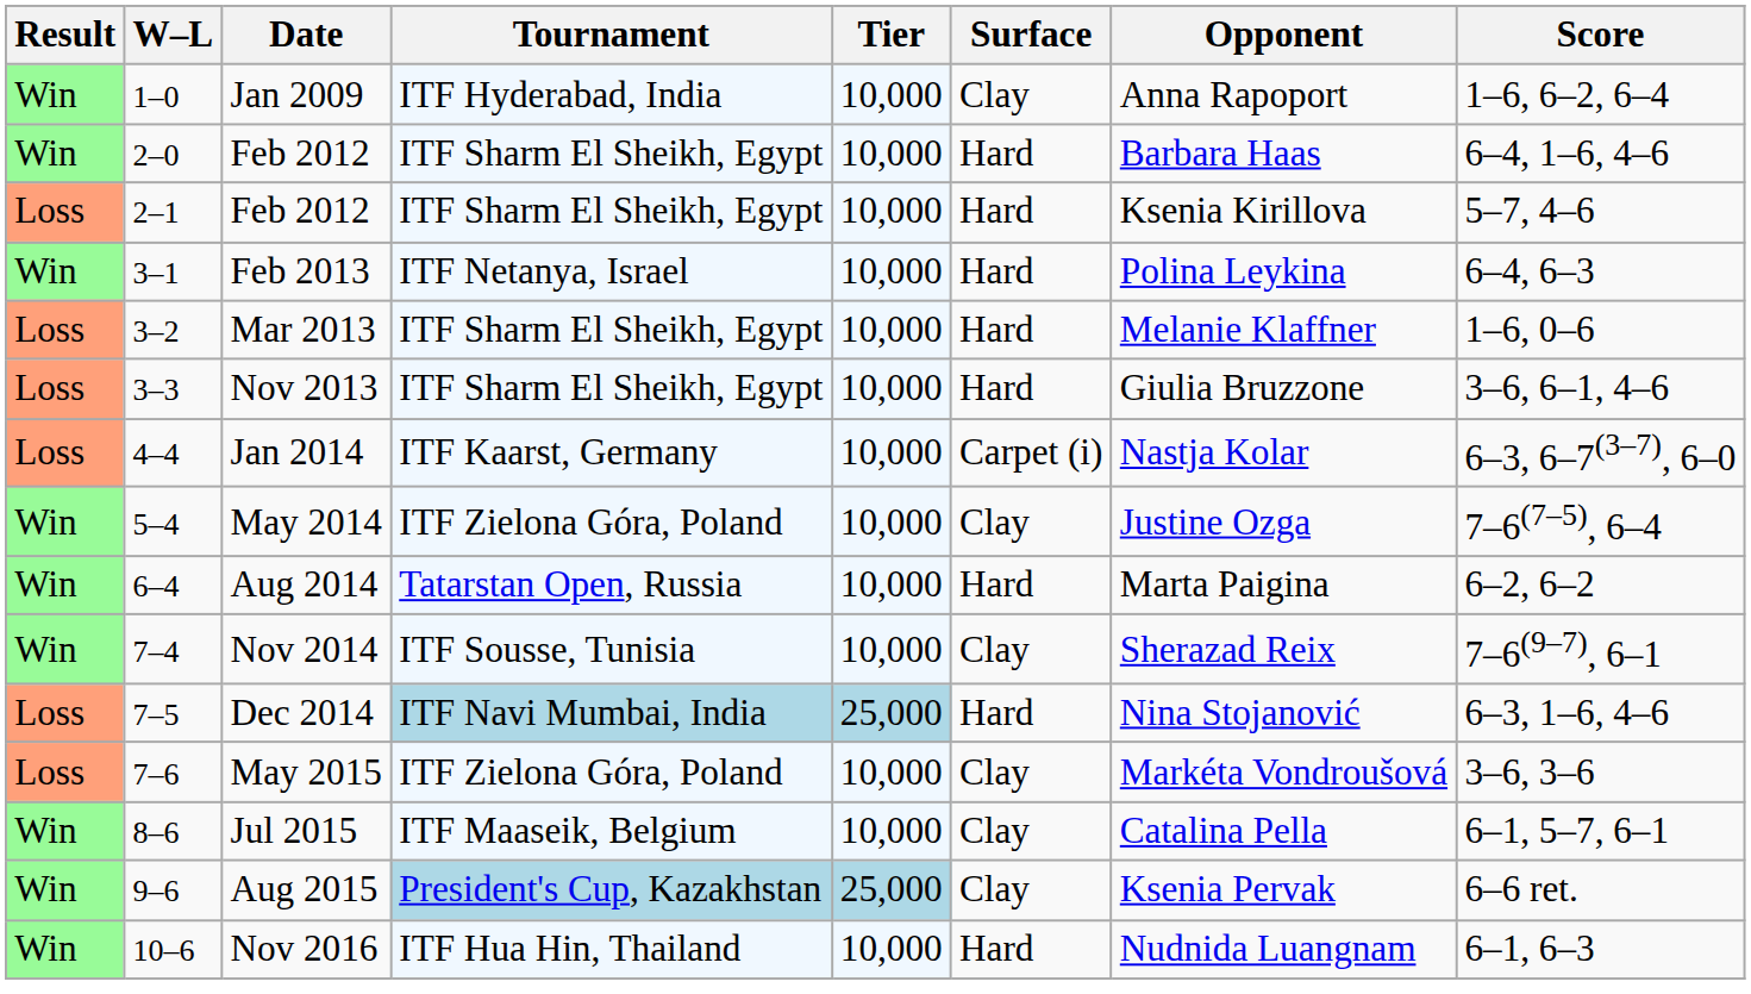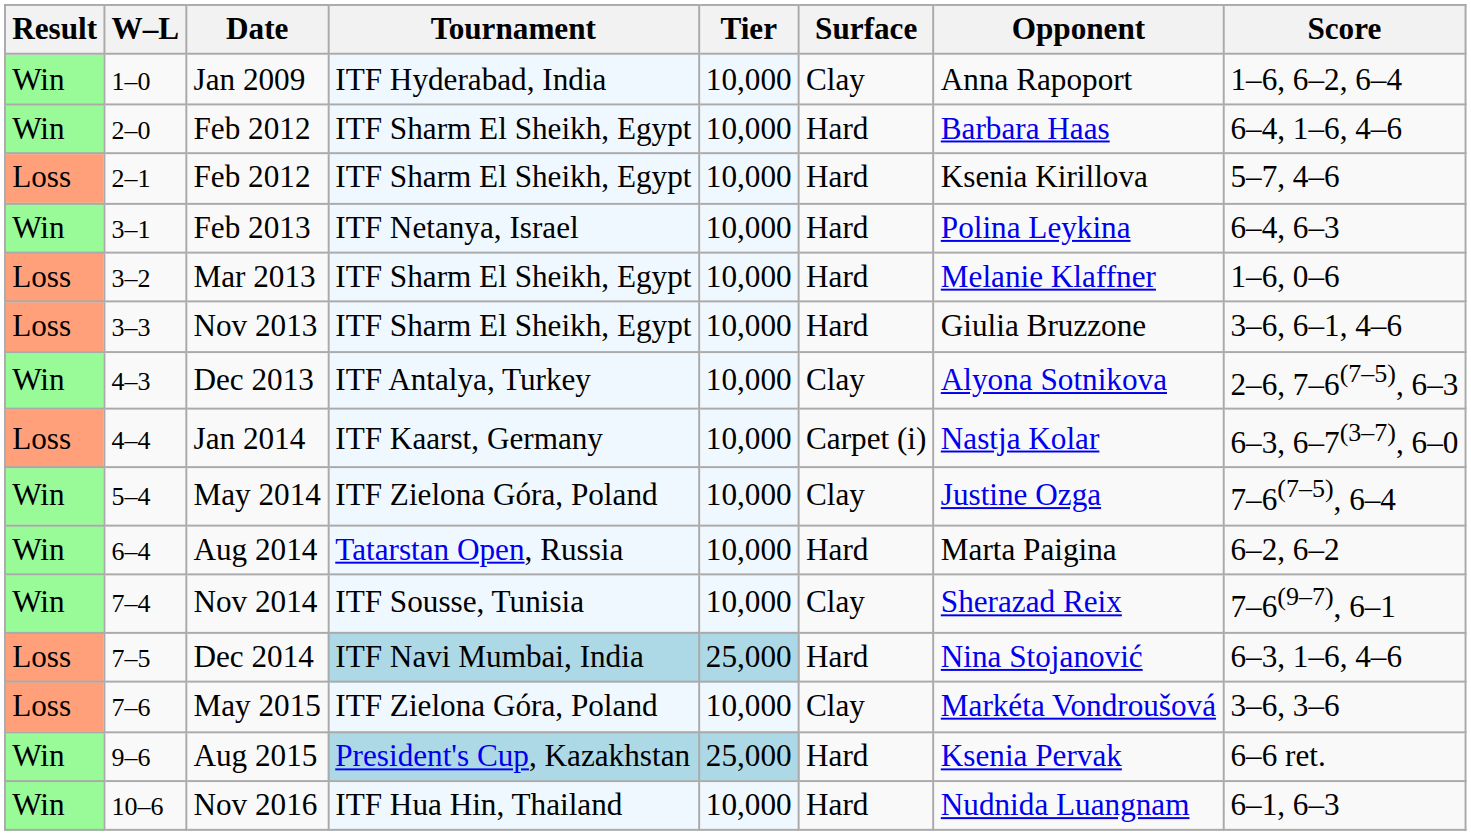 <table class="sortable wikitable">
 <tr>
 <th>Result</th>
 <th class="unsortable">W–L</th>
 <th>Date</th>
 <th>Tournament</th>
 <th>Tier</th>
 <th>Surface</th>
 <th>Opponent</th>
 <th class="unsortable">Score</th>
 </tr>
 <tr>
 <td style="background:#98fb98;">Win</td>
 <td><small>1–0</small></td>
 <td>Jan 2009</td>
 <td style="background:#f0f8ff;">ITF Hyderabad, India</td>
 <td style="background:#f0f8ff;">10,000</td>
 <td>Clay</td>
 <td> Anna Rapoport</td>
 <td>1–6, 6–2, 6–4</td>
 </tr>
 <tr>
 <td style="background:#98fb98;">Win</td>
 <td><small>2–0</small></td>
 <td>Feb 2012</td>
 <td style="background:#f0f8ff;">ITF Sharm El Sheikh, Egypt</td>
 <td style="background:#f0f8ff;">10,000</td>
 <td>Hard</td>
 <td> <a href='#'>Barbara Haas</a></td>
 <td>6–4, 1–6, 4–6</td>
 </tr>
 <tr>
 <td style="background:#ffa07a;">Loss</td>
 <td><small>2–1</small></td>
 <td>Feb 2012</td>
 <td style="background:#f0f8ff;">ITF Sharm El Sheikh, Egypt</td>
 <td style="background:#f0f8ff;">10,000</td>
 <td>Hard</td>
 <td> Ksenia Kirillova</td>
 <td>5–7, 4–6</td>
 </tr>
 <tr>
 <td style="background:#98fb98;">Win</td>
 <td><small>3–1</small></td>
 <td>Feb 2013</td>
 <td style="background:#f0f8ff;">ITF Netanya, Israel</td>
 <td style="background:#f0f8ff;">10,000</td>
 <td>Hard</td>
 <td> <a href='#'>Polina Leykina</a></td>
 <td>6–4, 6–3</td>
 </tr>
 <tr>
 <td style="background:#ffa07a;">Loss</td>
 <td><small>3–2</small></td>
 <td>Mar 2013</td>
 <td style="background:#f0f8ff;">ITF Sharm El Sheikh, Egypt</td>
 <td style="background:#f0f8ff;">10,000</td>
 <td>Hard</td>
 <td> <a href='#'>Melanie Klaffner</a></td>
 <td>1–6, 0–6</td>
 </tr>
 <tr>
 <td style="background:#ffa07a;">Loss</td>
 <td><small>3–3</small></td>
 <td>Nov 2013</td>
 <td style="background:#f0f8ff;">ITF Sharm El Sheikh, Egypt</td>
 <td style="background:#f0f8ff;">10,000</td>
 <td>Hard</td>
 <td> Giulia Bruzzone</td>
 <td>3–6, 6–1, 4–6</td>
 </tr>
 <tr>
+<td style="background:#98fb98;">Win</td>
+<td><small>4–3</small></td>
+<td>Dec 2013</td>
+<td style="background:#f0f8ff;">ITF Antalya, Turkey</td>
+<td style="background:#f0f8ff;">10,000</td>
+<td>Clay</td>
+<td> <a href='#'>Alyona Sotnikova</a></td>
+<td>2–6, 7–6<sup>(7–5)</sup>, 6–3</td>
+</tr>
+<tr>
 <td style="background:#ffa07a;">Loss</td>
 <td><small>4–4</small></td>
 <td>Jan 2014</td>
 <td style="background:#f0f8ff;">ITF Kaarst, Germany</td>
 <td style="background:#f0f8ff;">10,000</td>
 <td>Carpet (i)</td>
 <td> <a href='#'>Nastja Kolar</a></td>
 <td>6–3, 6–7<sup>(3–7)</sup>, 6–0</td>
 </tr>
 <tr>
 <td style="background:#98fb98;">Win</td>
 <td><small>5–4</small></td>
 <td>May 2014</td>
 <td style="background:#f0f8ff;">ITF Zielona Góra, Poland</td>
 <td style="background:#f0f8ff;">10,000</td>
 <td>Clay</td>
 <td> <a href='#'>Justine Ozga</a></td>
 <td>7–6<sup>(7–5)</sup>, 6–4</td>
 </tr>
 <tr>
 <td style="background:#98fb98;">Win</td>
 <td><small>6–4</small></td>
 <td>Aug 2014</td>
 <td style="background:#f0f8ff;"><a href='#'>Tatarstan Open</a>, Russia</td>
 <td style="background:#f0f8ff;">10,000</td>
 <td>Hard</td>
 <td> Marta Paigina</td>
 <td>6–2, 6–2</td>
 </tr>
 <tr>
 <td style="background:#98fb98;">Win</td>
 <td><small>7–4</small></td>
 <td>Nov 2014</td>
 <td style="background:#f0f8ff;">ITF Sousse, Tunisia</td>
 <td style="background:#f0f8ff;">10,000</td>
 <td>Clay</td>
 <td> <a href='#'>Sherazad Reix</a></td>
 <td>7–6<sup>(9–7)</sup>, 6–1</td>
 </tr>
 <tr>
 <td style="background:#ffa07a;">Loss</td>
 <td><small>7–5</small></td>
 <td>Dec 2014</td>
 <td style="background:lightblue;">ITF Navi Mumbai, India</td>
 <td style="background:lightblue;">25,000</td>
 <td>Hard</td>
 <td> <a href='#'>Nina Stojanović</a></td>
 <td>6–3, 1–6, 4–6</td>
 </tr>
 <tr>
 <td style="background:#ffa07a;">Loss</td>
 <td><small>7–6</small></td>
 <td>May 2015</td>
 <td style="background:#f0f8ff;">ITF Zielona Góra, Poland</td>
 <td style="background:#f0f8ff;">10,000</td>
 <td>Clay</td>
 <td> <a href='#'>Markéta Vondroušová</a></td>
 <td>3–6, 3–6</td>
 </tr>
 <tr>
 <td style="background:#98fb98;">Win</td>
-<td><small>8–6</small></td>
-<td>Jul 2015</td>
-<td style="background:#f0f8ff;">ITF Maaseik, Belgium</td>
-<td style="background:#f0f8ff;">10,000</td>
-<td>Clay</td>
-<td> <a href='#'>Catalina Pella</a></td>
-<td>6–1, 5–7, 6–1</td>
-</tr>
-<tr>
-<td style="background:#98fb98;">Win</td>
 <td><small>9–6</small></td>
 <td>Aug 2015</td>
 <td style="background:lightblue;"><a href='#'>President's Cup</a>, Kazakhstan</td>
 <td style="background:lightblue;">25,000</td>
-<td>Clay</td>
+<td>Hard</td>
 <td> <a href='#'>Ksenia Pervak</a></td>
 <td>6–6 ret.</td>
 </tr>
 <tr>
 <td style="background:#98fb98;">Win</td>
 <td><small>10–6</small></td>
 <td>Nov 2016</td>
 <td style="background:#f0f8ff;">ITF Hua Hin, Thailand</td>
 <td style="background:#f0f8ff;">10,000</td>
 <td>Hard</td>
 <td> <a href='#'>Nudnida Luangnam</a></td>
 <td>6–1, 6–3</td>
 </tr>
 </table>
